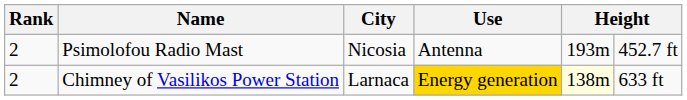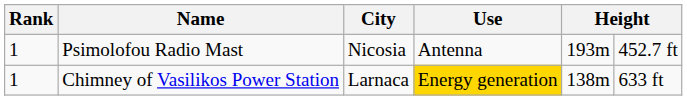 <table class="wikitable">
 <tr>
 <th>Rank</th>
 <th>Name</th>
 <th>City</th>
 <th>Use</th>
 <th colspan="2">Height</th>
 </tr>
 <tr>
-<td>2</td>
+<td>1</td>
 <td>Psimolofou Radio Mast</td>
 <td>Nicosia</td>
 <td>Antenna</td>
 <td>193m</td>
 <td>452.7 ft</td>
 </tr>
 <tr>
-<td>2</td>
+<td>1</td>
 <td>Chimney of <a href='#'>Vasilikos Power Station</a></td>
 <td>Larnaca</td>
 <td style="background: gold;">Energy generation</td>
-<td style="background: lightyellow;">138m</td>
+<td>138m</td>
 <td>633 ft</td>
 </tr>
 </table>
